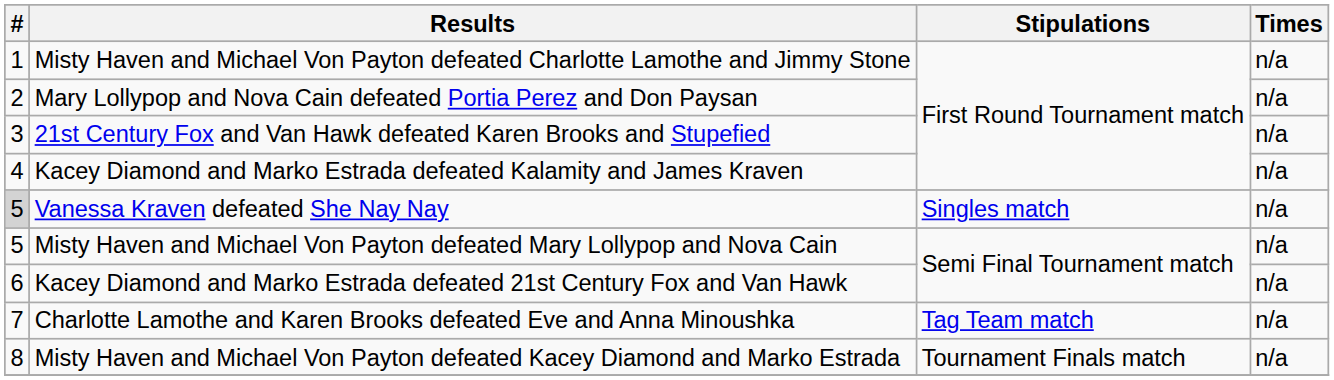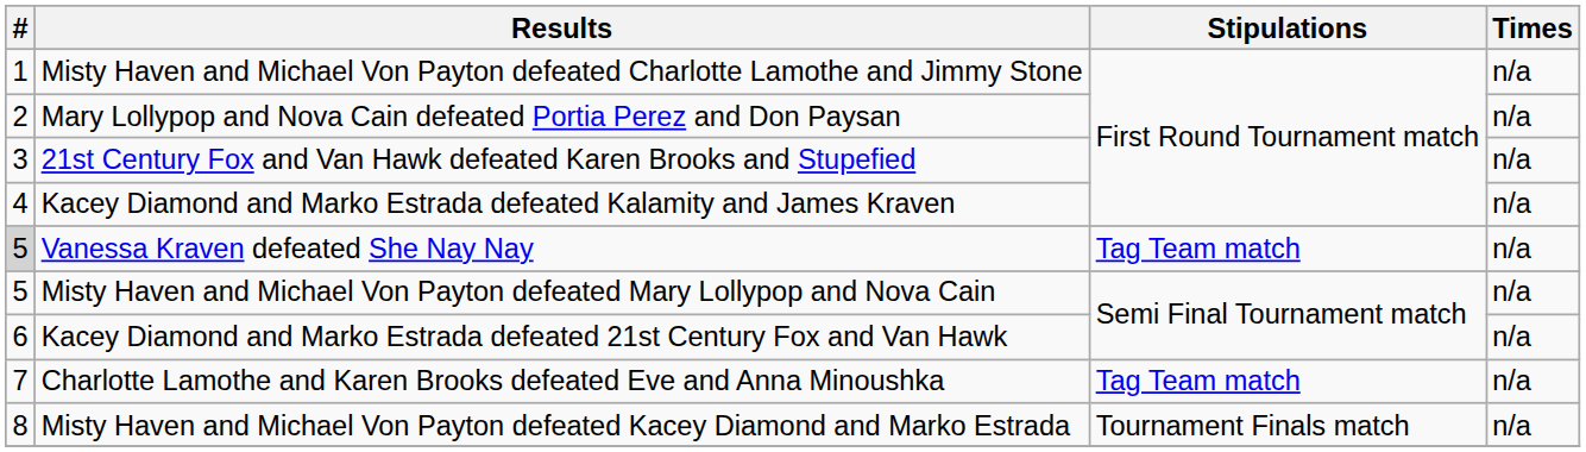 <table style="font-size: 85%" class="wikitable">
 <tr>
 <th><strong>#</strong></th>
 <th><strong>Results</strong></th>
 <th><strong>Stipulations</strong></th>
 <th><strong>Times</strong></th>
 </tr>
 <tr>
 <td>1</td>
 <td>Misty Haven and Michael Von Payton defeated Charlotte Lamothe and Jimmy Stone</td>
 <td rowspan="4">First Round Tournament match</td>
 <td>n/a</td>
 </tr>
 <tr>
 <td>2</td>
 <td>Mary Lollypop and Nova Cain defeated <a href='#'>Portia Perez</a> and Don Paysan</td>
 <td>n/a</td>
 </tr>
 <tr>
 <td>3</td>
 <td><a href='#'>21st Century Fox</a> and Van Hawk defeated Karen Brooks and <a href='#'>Stupefied</a></td>
 <td>n/a</td>
 </tr>
 <tr>
 <td>4</td>
 <td>Kacey Diamond and Marko Estrada defeated Kalamity and James Kraven</td>
 <td>n/a</td>
 </tr>
 <tr>
 <td style="background: lightgrey;">5</td>
 <td><a href='#'>Vanessa Kraven</a> defeated <a href='#'>She Nay Nay</a></td>
-<td><a href='#'>Singles match</a></td>
+<td><a href='#'>Tag Team match</a></td>
 <td>n/a</td>
 </tr>
 <tr>
 <td>5</td>
 <td>Misty Haven and Michael Von Payton defeated Mary Lollypop and Nova Cain</td>
 <td rowspan="2">Semi Final Tournament match</td>
 <td>n/a</td>
 </tr>
 <tr>
 <td>6</td>
 <td>Kacey Diamond and Marko Estrada defeated 21st Century Fox and Van Hawk</td>
 <td>n/a</td>
 </tr>
 <tr>
 <td>7</td>
 <td>Charlotte Lamothe and Karen Brooks defeated Eve and Anna Minoushka</td>
 <td><a href='#'>Tag Team match</a></td>
 <td>n/a</td>
 </tr>
 <tr>
 <td>8</td>
 <td>Misty Haven and Michael Von Payton defeated Kacey Diamond and Marko Estrada</td>
 <td>Tournament Finals match</td>
 <td>n/a</td>
 </tr>
 <tr>
 </tr>
 </table>
